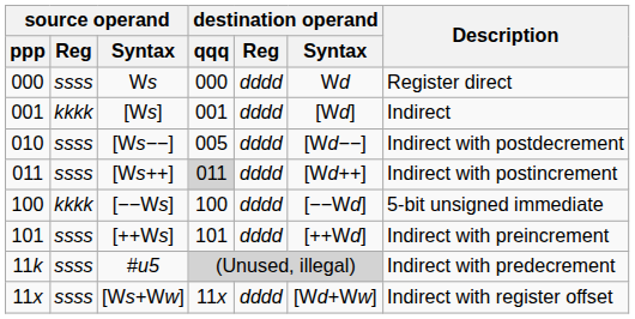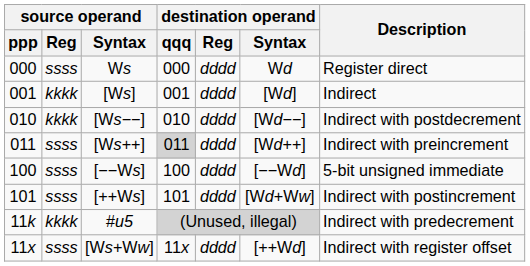 <table class="wikitable" style="text-align:center">
 <tr>
 <th colspan=3>source operand</th>
 <th colspan=3>destination operand</th>
 <th rowspan=2>Description</th>
 </tr>
 <tr>
 <th>ppp</th>
 <th>Reg</th>
 <th>Syntax</th>
 <th>qqq</th>
 <th>Reg</th>
 <th>Syntax</th>
 </tr>
 <tr>
 <td>000</td>
 <td><em>ssss</em></td>
 <td>W<em>s</em></td>
 <td>000</td>
 <td><em>dddd</em></td>
 <td>W<em>d</em></td>
 <td align=left>Register direct</td>
 </tr>
 <tr>
 <td>001</td>
 <td><em>kkkk</em></td>
 <td>[W<em>s</em>]</td>
 <td>001</td>
 <td><em>dddd</em></td>
 <td>[W<em>d</em>]</td>
 <td align=left>Indirect</td>
 </tr>
 <tr>
 <td>010</td>
-<td><em>ssss</em></td>
+<td><em>kkkk</em></td>
 <td>[W<em>s</em>−−]</td>
-<td>005</td>
+<td>010</td>
 <td><em>dddd</em></td>
 <td>[W<em>d</em>−−]</td>
 <td align=left>Indirect with postdecrement</td>
 </tr>
 <tr>
 <td>011</td>
 <td><em>ssss</em></td>
 <td>[W<em>s</em>++]</td>
 <td style="background: lightgrey;">011</td>
 <td><em>dddd</em></td>
 <td>[W<em>d</em>++]</td>
-<td align=left>Indirect with postincrement</td>
+<td align=left>Indirect with preincrement</td>
 </tr>
 <tr>
 <td>100</td>
-<td><em>kkkk</em></td>
+<td><em>ssss</em></td>
 <td>[−−W<em>s</em>]</td>
 <td>100</td>
 <td><em>dddd</em></td>
 <td>[−−W<em>d</em>]</td>
 <td align=left>5-bit unsigned immediate</td>
 </tr>
 <tr>
 <td>101</td>
 <td><em>ssss</em></td>
 <td>[++W<em>s</em>]</td>
 <td>101</td>
 <td><em>dddd</em></td>
-<td>[++W<em>d</em>]</td>
-<td align=left>Indirect with preincrement</td>
+<td>[W<em>d</em>+W<em>w</em>]</td>
+<td align=left>Indirect with postincrement</td>
 </tr>
 <tr>
 <td>11<em>k</em></td>
-<td><em>ssss</em></td>
+<td><em>kkkk</em></td>
 <td>#<em>u5</em></td>
 <td colspan=3 style="background:lightgrey;">(Unused, illegal)</td>
 <td align=left>Indirect with predecrement</td>
 </tr>
 <tr>
 <td>11<em>x</em></td>
 <td><em>ssss</em></td>
 <td>[W<em>s</em>+W<em>w</em>]</td>
 <td>11<em>x</em></td>
 <td><em>dddd</em></td>
-<td>[W<em>d</em>+W<em>w</em>]</td>
+<td>[++W<em>d</em>]</td>
 <td align=left>Indirect with register offset</td>
 </tr>
 </table>
